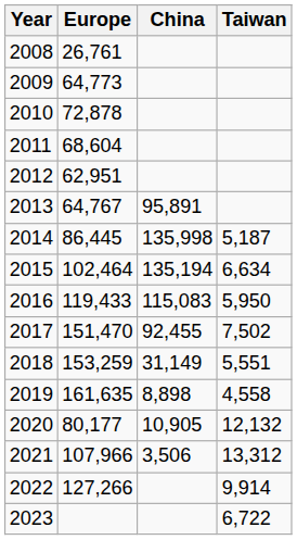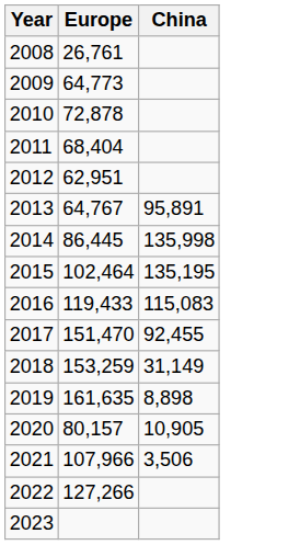 <table class="wikitable">
 <tr>
 <th>Year</th>
 <th>Europe</th>
 <th>China</th>
-<th>Taiwan</th>
 </tr>
 <tr>
 <td>2008</td>
 <td>26,761</td>
-<td></td>
 <td></td>
 </tr>
 <tr>
 <td>2009</td>
 <td>64,773</td>
 <td></td>
-<td></td>
 </tr>
 <tr>
 <td>2010</td>
 <td>72,878</td>
 <td></td>
-<td></td>
 </tr>
 <tr>
 <td>2011</td>
-<td>68,604</td>
-<td></td>
+<td>68,404</td>
 <td></td>
 </tr>
 <tr>
 <td>2012</td>
 <td>62,951</td>
 <td></td>
-<td></td>
 </tr>
 <tr>
 <td>2013</td>
 <td>64,767</td>
 <td>95,891</td>
-<td></td>
 </tr>
 <tr>
 <td>2014</td>
 <td>86,445</td>
 <td>135,998</td>
-<td>5,187</td>
 </tr>
 <tr>
 <td>2015</td>
 <td>102,464</td>
-<td>135,194</td>
-<td>6,634</td>
+<td>135,195</td>
 </tr>
 <tr>
 <td>2016</td>
 <td>119,433</td>
 <td>115,083</td>
-<td>5,950</td>
 </tr>
 <tr>
 <td>2017</td>
 <td>151,470</td>
 <td>92,455</td>
-<td>7,502</td>
 </tr>
 <tr>
 <td>2018</td>
 <td>153,259</td>
 <td>31,149</td>
-<td>5,551</td>
 </tr>
 <tr>
 <td>2019</td>
 <td>161,635</td>
 <td>8,898</td>
-<td>4,558</td>
 </tr>
 <tr>
 <td>2020</td>
-<td>80,177</td>
+<td>80,157</td>
 <td>10,905</td>
-<td>12,132</td>
 </tr>
 <tr>
 <td>2021</td>
 <td>107,966</td>
 <td>3,506</td>
-<td>13,312</td>
 </tr>
 <tr>
 <td>2022</td>
 <td>127,266</td>
 <td></td>
-<td>9,914</td>
 </tr>
 <tr>
 <td>2023</td>
 <td></td>
 <td></td>
-<td>6,722</td>
 </tr>
 </table>
